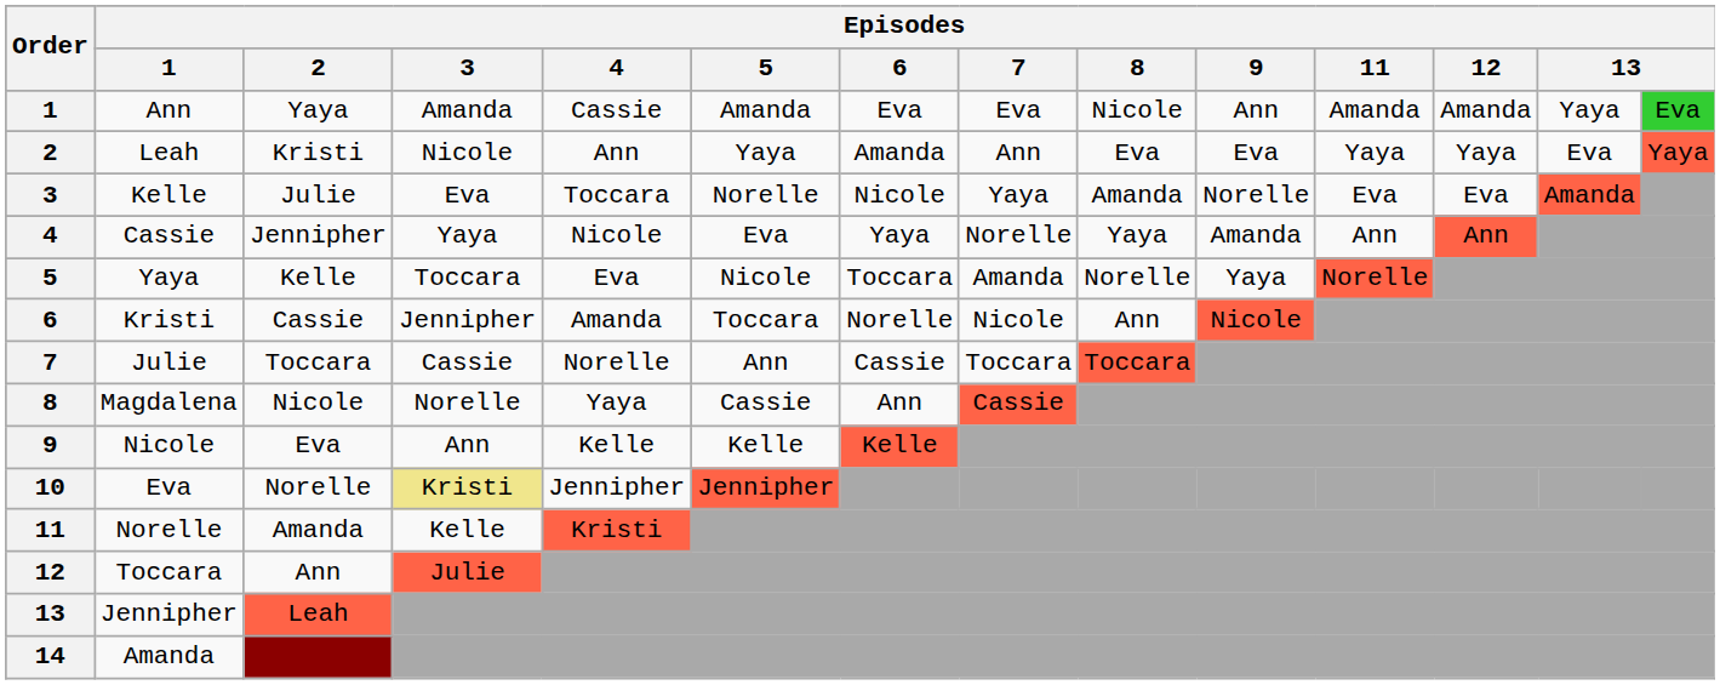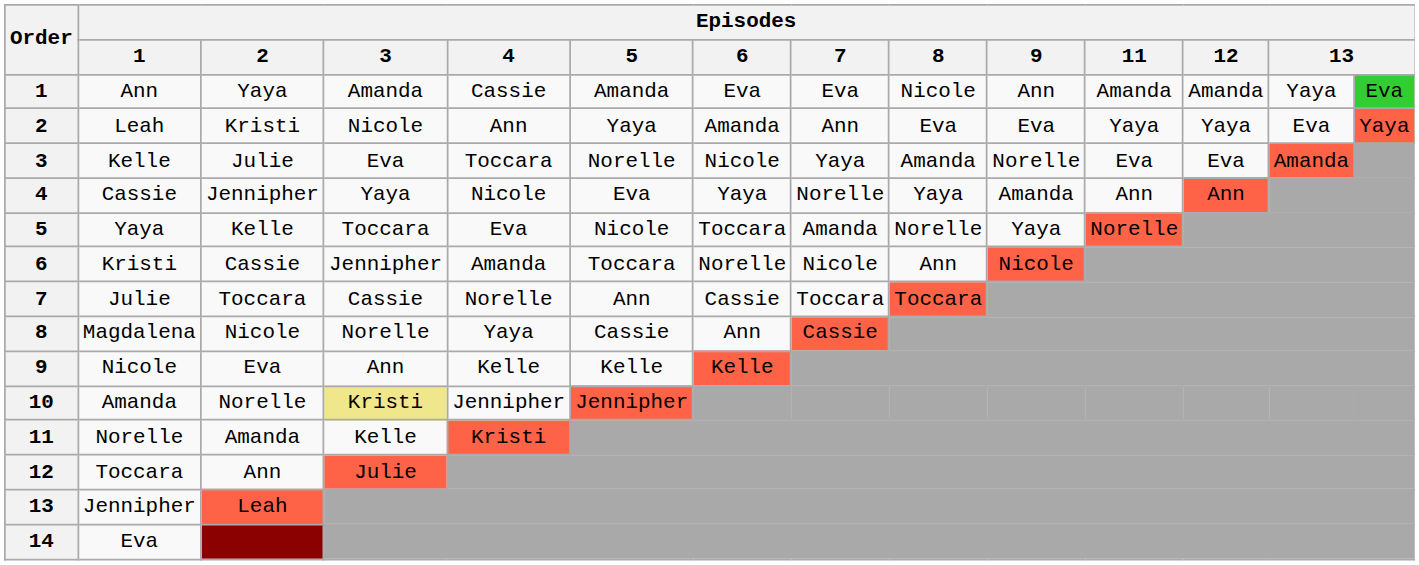 <table class="wikitable" style="text-align:center; font-size:92%">
 <tr>
 <th rowspan=2>Order</th>
 <th colspan=13>Episodes</th>
 </tr>
 <tr>
 <th>1</th>
 <th>2</th>
 <th>3</th>
 <th>4</th>
 <th>5</th>
 <th>6</th>
 <th>7</th>
 <th>8</th>
 <th>9</th>
 <th>11</th>
 <th>12</th>
 <th colspan=2>13</th>
 </tr>
 <tr>
 <th>1</th>
 <td>Ann</td>
 <td>Yaya</td>
 <td>Amanda</td>
 <td>Cassie</td>
 <td>Amanda</td>
 <td>Eva</td>
 <td>Eva</td>
 <td>Nicole</td>
 <td>Ann</td>
 <td>Amanda</td>
 <td>Amanda</td>
 <td>Yaya</td>
 <td style="background:limegreen;">Eva</td>
 </tr>
 <tr>
 <th>2</th>
 <td>Leah</td>
 <td>Kristi</td>
 <td>Nicole</td>
 <td>Ann</td>
 <td>Yaya</td>
 <td>Amanda</td>
 <td>Ann</td>
 <td>Eva</td>
 <td>Eva</td>
 <td>Yaya</td>
 <td>Yaya</td>
 <td>Eva</td>
 <td style="background:tomato;">Yaya</td>
 </tr>
 <tr>
 <th>3</th>
 <td>Kelle</td>
 <td>Julie</td>
 <td>Eva</td>
 <td>Toccara</td>
 <td>Norelle</td>
 <td>Nicole</td>
 <td>Yaya</td>
 <td>Amanda</td>
 <td>Norelle</td>
 <td>Eva</td>
 <td>Eva</td>
 <td style="background:tomato;">Amanda</td>
 <td style="background:darkgrey;"></td>
 </tr>
 <tr>
 <th>4</th>
 <td>Cassie</td>
 <td>Jennipher</td>
 <td>Yaya</td>
 <td>Nicole</td>
 <td>Eva</td>
 <td>Yaya</td>
 <td>Norelle</td>
 <td>Yaya</td>
 <td>Amanda</td>
 <td>Ann</td>
 <td style="background:tomato;">Ann</td>
 <td style="background:darkgrey;" colspan="2"></td>
 </tr>
 <tr>
 <th>5</th>
 <td>Yaya</td>
 <td>Kelle</td>
 <td>Toccara</td>
 <td>Eva</td>
 <td>Nicole</td>
 <td>Toccara</td>
 <td>Amanda</td>
 <td>Norelle</td>
 <td>Yaya</td>
 <td style="background:tomato;">Norelle</td>
 <td style="background:darkgrey;" colspan="3"></td>
 </tr>
 <tr>
 <th>6</th>
 <td>Kristi</td>
 <td>Cassie</td>
 <td>Jennipher</td>
 <td>Amanda</td>
 <td>Toccara</td>
 <td>Norelle</td>
 <td>Nicole</td>
 <td>Ann</td>
 <td style="background:tomato;">Nicole</td>
 <td style="background:darkgrey;" colspan="5"></td>
 </tr>
 <tr>
 <th>7</th>
 <td>Julie</td>
 <td>Toccara</td>
 <td>Cassie</td>
 <td>Norelle</td>
 <td>Ann</td>
 <td>Cassie</td>
 <td>Toccara</td>
 <td style="background:tomato;">Toccara</td>
 <td style="background:darkgrey;" colspan="6"></td>
 </tr>
 <tr>
 <th>8</th>
 <td>Magdalena</td>
 <td>Nicole</td>
 <td>Norelle</td>
 <td>Yaya</td>
 <td>Cassie</td>
 <td>Ann</td>
 <td style="background:tomato;">Cassie</td>
 <td style="background:darkgrey;" colspan="7"></td>
 </tr>
 <tr>
 <th>9</th>
 <td>Nicole</td>
 <td>Eva</td>
 <td>Ann</td>
 <td>Kelle</td>
 <td>Kelle</td>
 <td style="background:tomato;">Kelle</td>
 <td style="background:darkgrey;" colspan="8"></td>
 </tr>
 <tr>
 <th>10</th>
-<td>Eva</td>
+<td>Amanda</td>
 <td>Norelle</td>
 <td style="background: khaki;">Kristi</td>
 <td>Jennipher</td>
 <td style="background:tomato;">Jennipher</td>
 <td colspan="1" bgcolor="darkgray"></td>
 <td colspan="1" bgcolor="darkgray"></td>
 <td colspan="1" bgcolor="darkgray"></td>
 <td colspan="1" bgcolor="darkgray"></td>
 <td colspan="1" bgcolor="darkgray"></td>
 <td colspan="1" bgcolor="darkgray"></td>
 <td colspan="1" bgcolor="darkgray"></td>
 <td colspan="1" bgcolor="darkgray"></td>
 </tr>
 <tr>
 <th>11</th>
 <td>Norelle</td>
 <td>Amanda</td>
 <td>Kelle</td>
 <td style="background:tomato;">Kristi</td>
 <td style="background:darkgrey;" colspan="10"></td>
 </tr>
 <tr>
 <th>12</th>
 <td>Toccara</td>
 <td>Ann</td>
 <td style="background:tomato;">Julie</td>
 <td style="background:darkgrey;" colspan="11"></td>
 </tr>
 <tr>
 <th>13</th>
 <td>Jennipher</td>
 <td style="background:tomato;">Leah</td>
 <td style="background:darkgrey;" colspan="12"></td>
 </tr>
 <tr>
 <th>14</th>
-<td>Amanda</td>
+<td>Eva</td>
 <td bgcolor="darkred"></td>
 <td style="background:darkgrey;" colspan="13"></td>
 </tr>
 </table>
